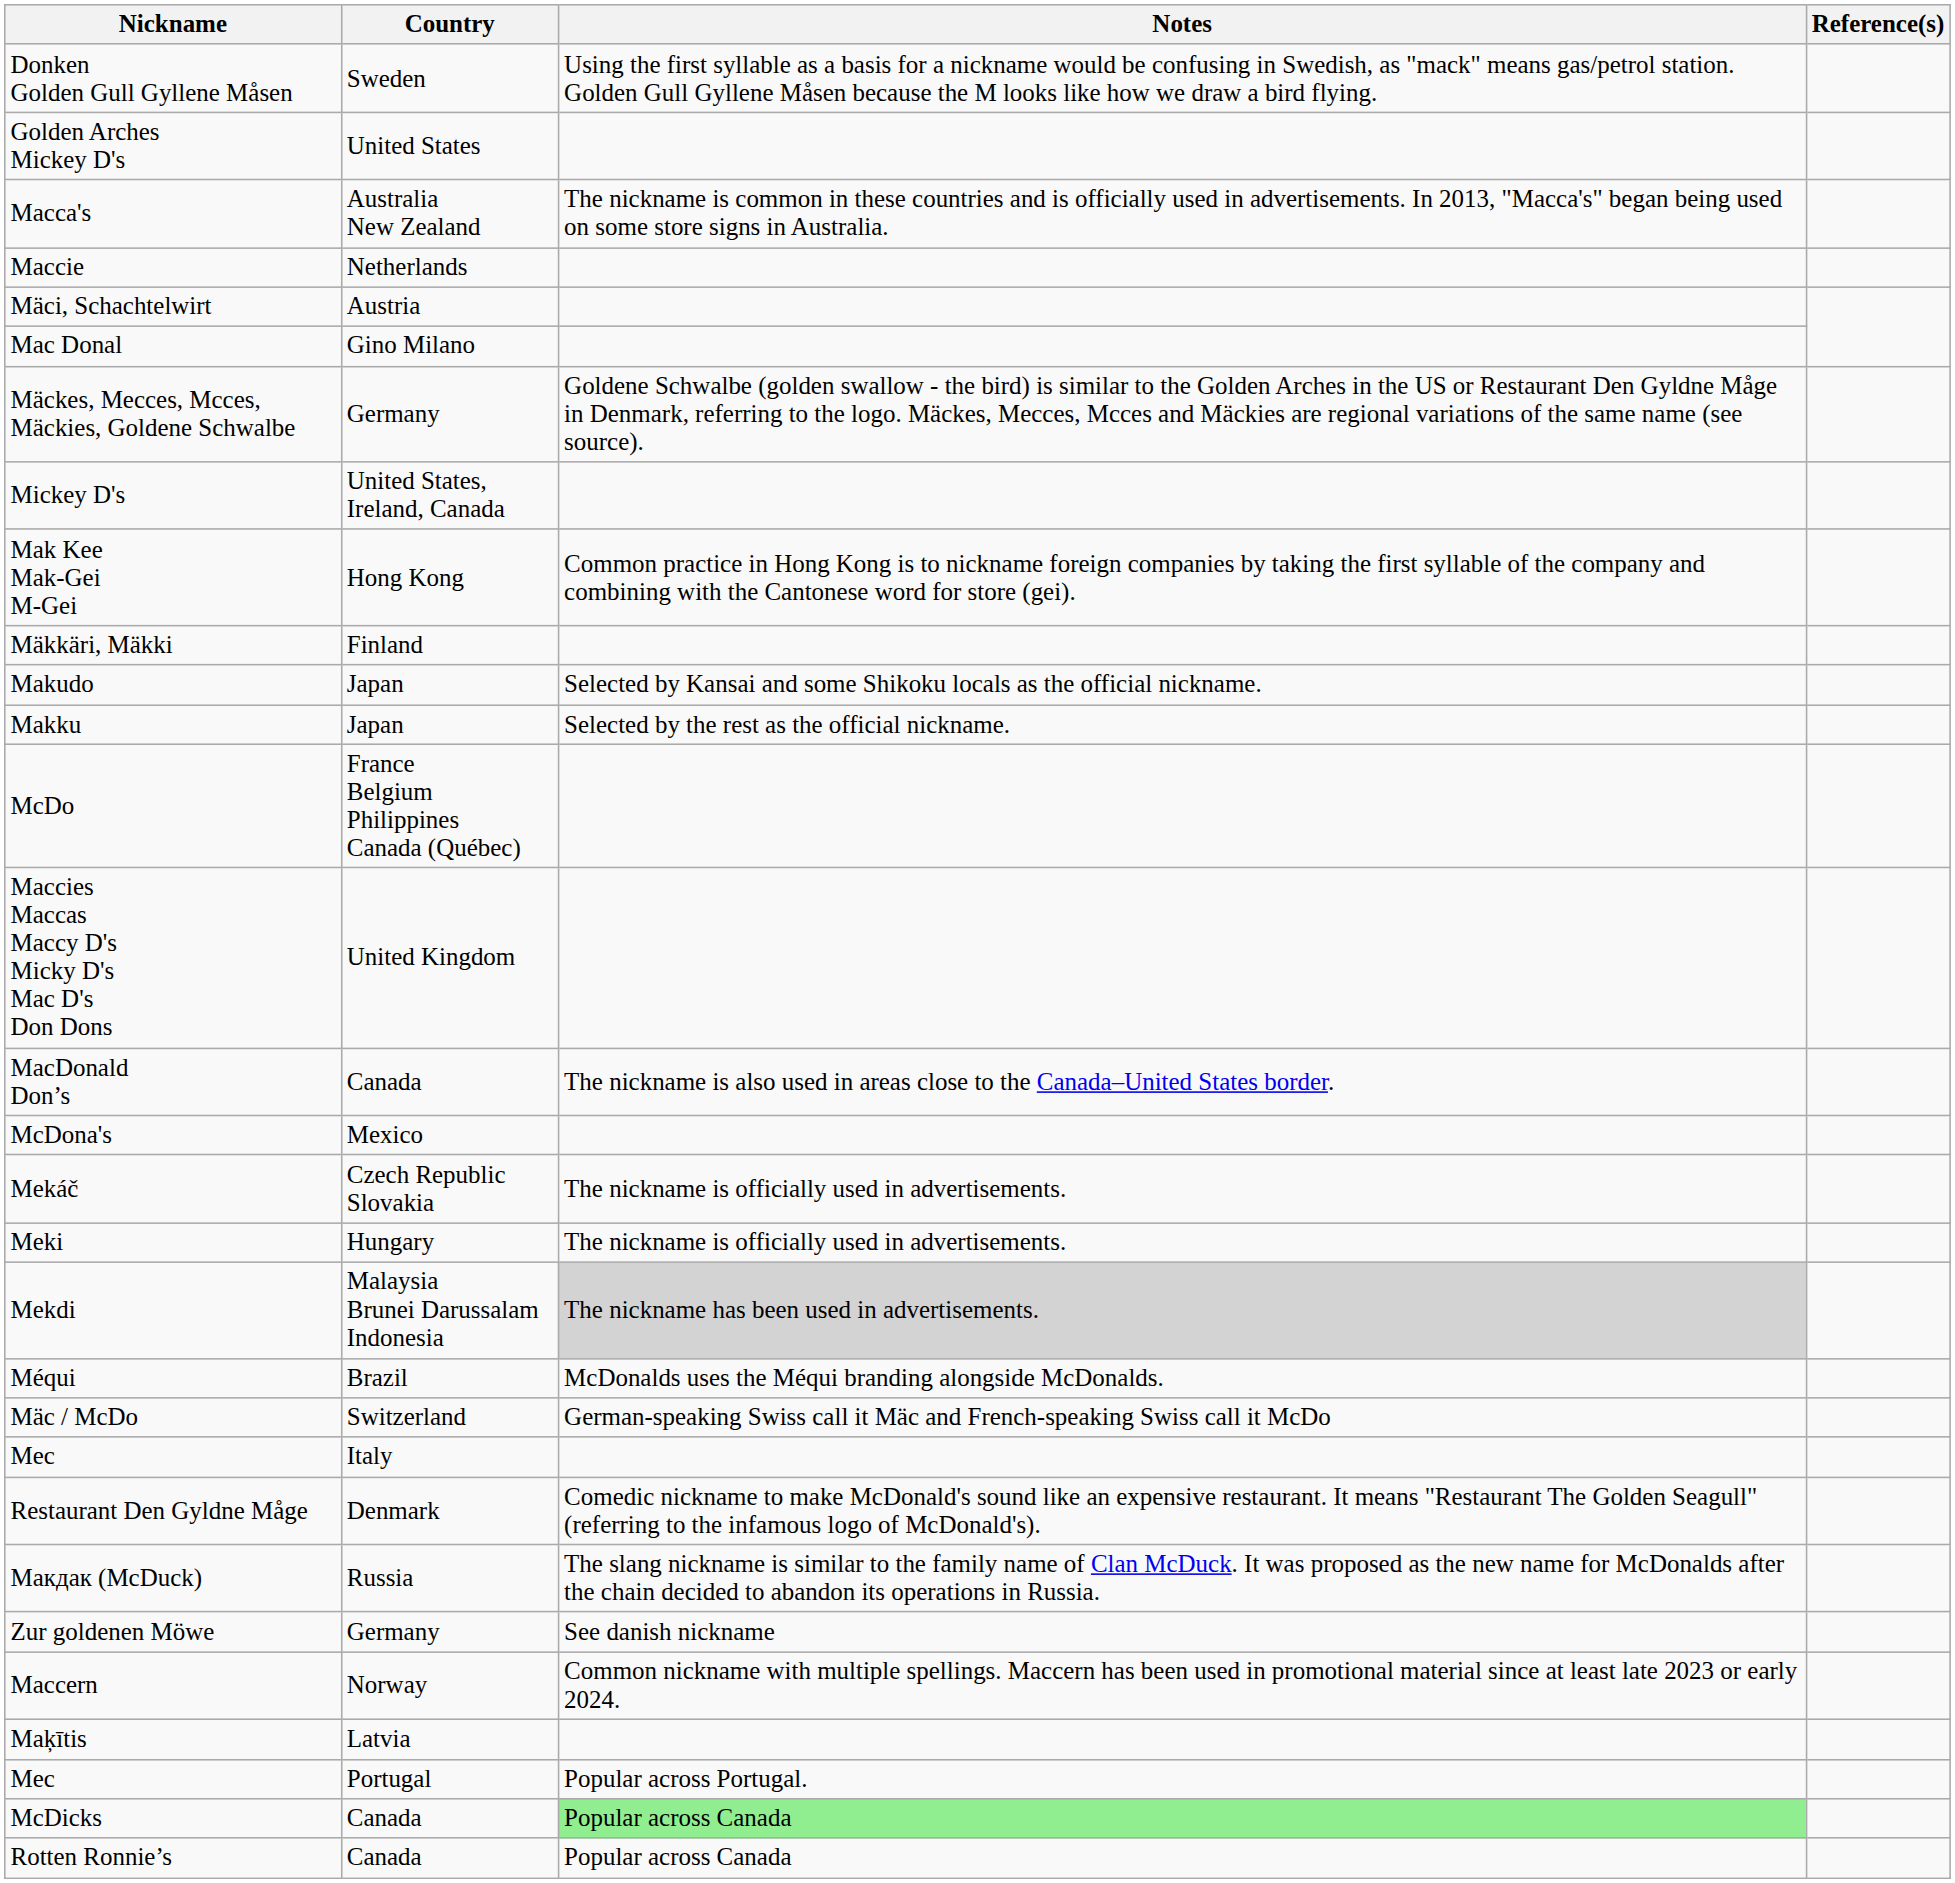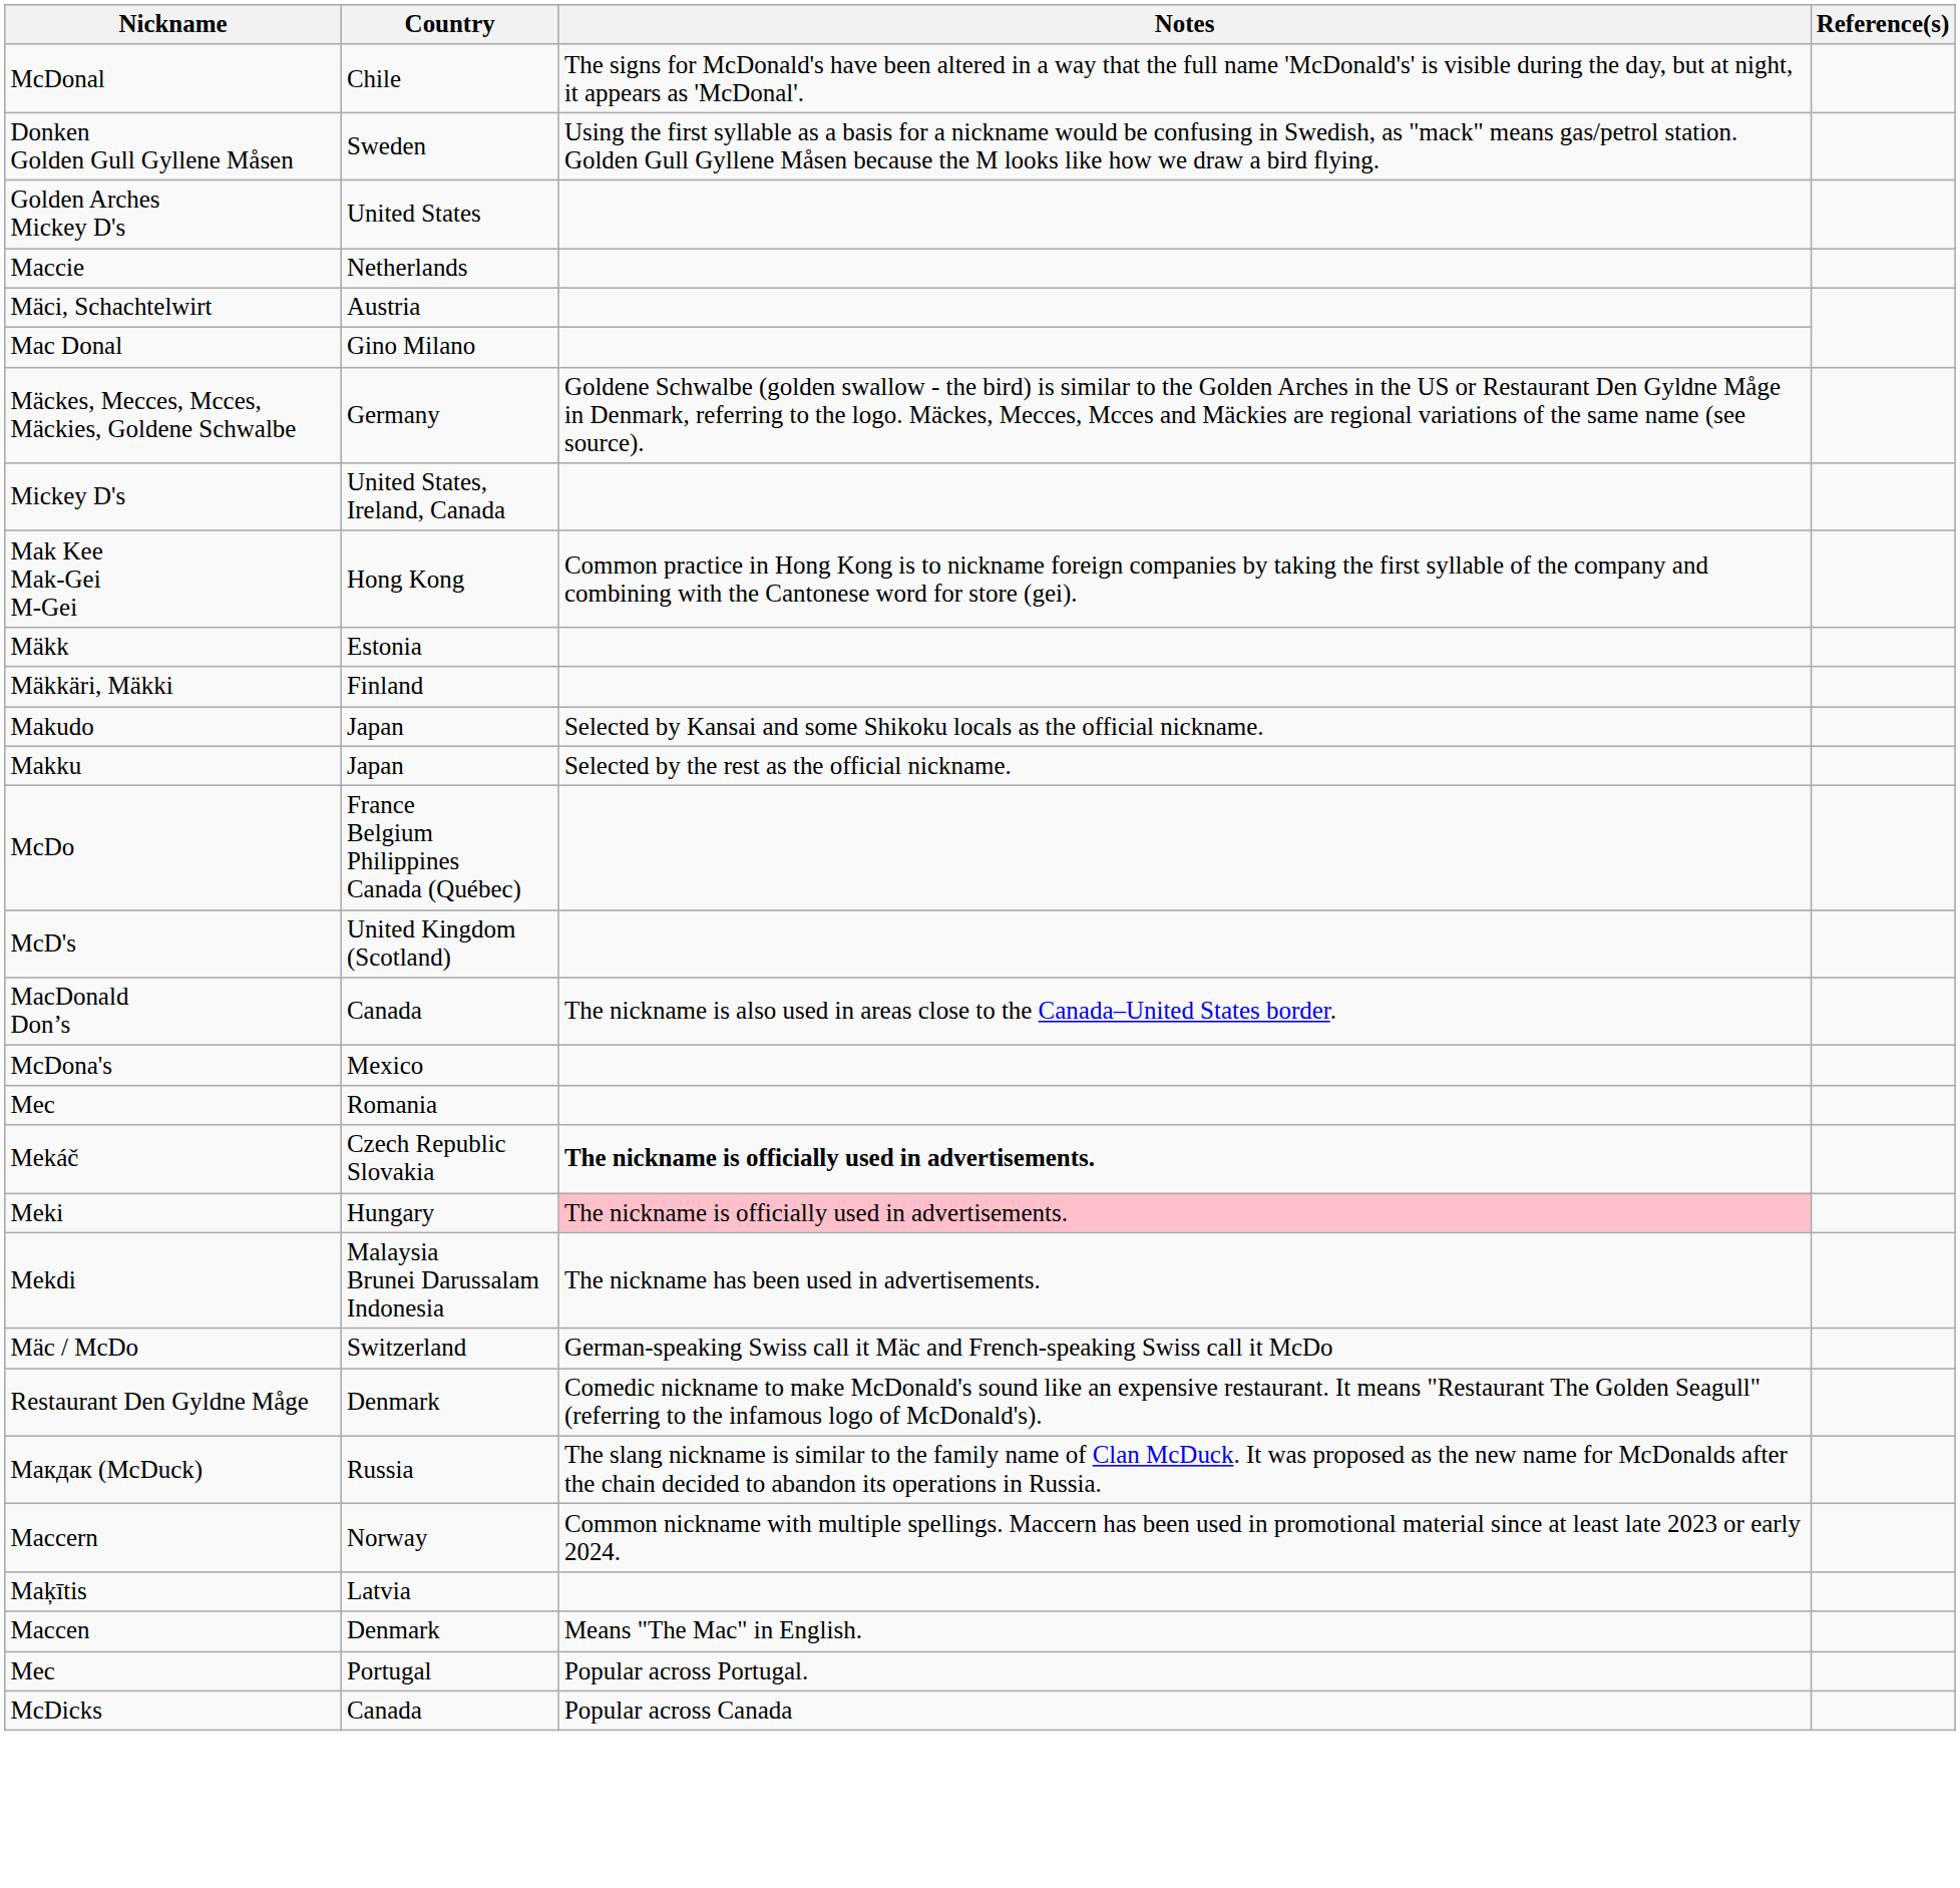 <table class="wikitable sortable">
 <tr>
 <th>Nickname</th>
 <th>Country</th>
 <th>Notes</th>
 <th>Reference(s)</th>
+</tr>
+<tr>
+<td>McDonal</td>
+<td>Chile</td>
+<td>The signs for McDonald's have been altered in a way that the full name 'McDonald's' is visible during the day, but at night, it appears as 'McDonal'.</td>
+<td></td>
 </tr>
 <tr>
 <td>Donken<br>Golden Gull Gyllene Måsen</td>
 <td>Sweden</td>
 <td>Using the first syllable as a basis for a nickname would be confusing in Swedish, as "mack" means gas/petrol station. Golden Gull Gyllene Måsen because the M looks like how we draw a bird flying.</td>
 <td></td>
 </tr>
 <tr>
 <td>Golden Arches<br>Mickey D's</td>
 <td>United States</td>
 <td></td>
-<td></td>
-</tr>
-<tr>
-<td>Macca's</td>
-<td>Australia<br>New Zealand</td>
-<td>The nickname is common in these countries and is officially used in advertisements. In 2013, "Macca's" began being used on some store signs in Australia.</td>
 <td></td>
 </tr>
 <tr>
 <td>Maccie</td>
 <td>Netherlands</td>
 <td></td>
 <td></td>
 </tr>
 <tr>
 <td>Mäci, Schachtelwirt</td>
 <td>Austria</td>
 <td></td>
 </tr>
 <tr>
 <td>Mac Donal</td>
 <td>Gino Milano</td>
 <td></td>
 </tr>
 <tr>
 <td>Mäckes, Mecces, Mcces, Mäckies, Goldene Schwalbe</td>
 <td>Germany</td>
 <td>Goldene Schwalbe (golden swallow - the bird) is similar to the Golden Arches in the US or Restaurant Den Gyldne Måge in Denmark, referring to the logo. Mäckes, Mecces, Mcces and Mäckies are regional variations of the same name (see source).</td>
 <td></td>
 </tr>
 <tr>
 <td>Mickey D's</td>
 <td>United States, Ireland, Canada</td>
 <td></td>
 <td></td>
 </tr>
 <tr>
 <td>Mak Kee<br>Mak-Gei<br>M-Gei</td>
 <td>Hong Kong</td>
 <td>Common practice in Hong Kong is to nickname foreign companies by taking the first syllable of the company and combining with the Cantonese word for store (gei).</td>
 <td></td>
 </tr>
 <tr>
+<td>Mäkk</td>
+<td>Estonia</td>
+<td></td>
+<td></td>
+</tr>
+<tr>
 <td>Mäkkäri, Mäkki</td>
 <td>Finland</td>
 <td></td>
 <td></td>
 </tr>
 <tr>
 <td>Makudo</td>
 <td>Japan</td>
 <td>Selected by Kansai and some Shikoku locals as the official nickname.</td>
 <td></td>
 </tr>
 <tr>
 <td>Makku</td>
 <td>Japan</td>
 <td>Selected by the rest as the official nickname.</td>
 <td></td>
 </tr>
 <tr>
 <td>McDo</td>
 <td>France<br>Belgium<br>Philippines<br>Canada (Québec)</td>
 <td></td>
 <td></td>
 </tr>
 <tr>
-<td>Maccies<br>Maccas<br>Maccy D's<br>Micky D's<br>Mac D's<br>Don Dons</td>
-<td>United Kingdom</td>
+<td>McD's</td>
+<td>United Kingdom (Scotland)</td>
 <td></td>
 <td></td>
 </tr>
 <tr>
 <td>MacDonald <br> Don’s</td>
 <td>Canada</td>
 <td>The nickname is also used in areas close to the <a href='#'>Canada–United States border</a>.</td>
 <td></td>
 </tr>
 <tr>
 <td>McDona's</td>
 <td>Mexico</td>
 <td></td>
 <td></td>
 </tr>
 <tr>
+<td>Mec</td>
+<td>Romania</td>
+<td></td>
+<td></td>
+</tr>
+<tr>
 <td>Mekáč</td>
 <td>Czech Republic<br>Slovakia</td>
-<td>The nickname is officially used in advertisements.</td>
+<td><strong>The nickname is officially used in advertisements.</strong></td>
 <td></td>
 </tr>
 <tr>
 <td>Meki</td>
 <td>Hungary</td>
-<td>The nickname is officially used in advertisements.</td>
+<td style="background: pink;">The nickname is officially used in advertisements.</td>
 <td></td>
 </tr>
 <tr>
 <td>Mekdi</td>
 <td>Malaysia<br>Brunei Darussalam<br>Indonesia</td>
-<td style="background: lightgrey;">The nickname has been used in advertisements.</td>
-<td></td>
-</tr>
-<tr>
-<td>Méqui</td>
-<td>Brazil</td>
-<td>McDonalds uses the Méqui branding alongside McDonalds.</td>
+<td>The nickname has been used in advertisements.</td>
 <td></td>
 </tr>
 <tr>
 <td>Mäc / McDo</td>
 <td>Switzerland</td>
 <td>German-speaking Swiss call it Mäc and French-speaking Swiss call it McDo</td>
-<td></td>
-</tr>
-<tr>
-<td>Mec</td>
-<td>Italy</td>
-<td></td>
 <td></td>
 </tr>
 <tr>
 <td>Restaurant Den Gyldne Måge</td>
 <td>Denmark</td>
 <td>Comedic nickname to make McDonald's sound like an expensive restaurant. It means "Restaurant The Golden Seagull" (referring to the infamous logo of McDonald's).</td>
 <td></td>
 </tr>
 <tr>
 <td>Макдак (McDuck)</td>
 <td>Russia</td>
 <td>The slang nickname is similar to the family name of <a href='#'>Clan McDuck</a>. It was proposed as the new name for McDonalds after the chain decided to abandon its operations in Russia.</td>
 <td></td>
 </tr>
 <tr>
-<td>Zur goldenen Möwe</td>
-<td>Germany</td>
-<td>See danish nickname</td>
-<td></td>
-</tr>
-<tr>
 <td>Maccern</td>
 <td>Norway</td>
 <td>Common nickname with multiple spellings. Maccern has been used in promotional material since at least late 2023 or early 2024.</td>
 <td></td>
 </tr>
 <tr>
 <td>Maķītis</td>
 <td>Latvia</td>
 <td></td>
 <td></td>
 </tr>
 <tr>
+<td>Maccen</td>
+<td>Denmark</td>
+<td>Means "The Mac" in English.</td>
+<td></td>
+</tr>
+<tr>
 <td>Mec</td>
 <td>Portugal</td>
 <td>Popular across Portugal.</td>
 <td></td>
 </tr>
 <tr>
 <td>McDicks</td>
 <td>Canada</td>
-<td style="background: lightgreen;">Popular across Canada</td>
+<td>Popular across Canada</td>
 <td><br></td>
 </tr>
-<tr>
-<td>Rotten Ronnie’s</td>
-<td>Canada</td>
-<td>Popular across Canada</td>
-<td></td>
-</tr>
 </table>
